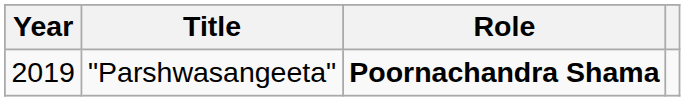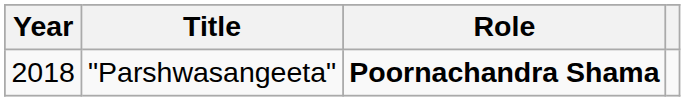 <table class="wikitable sortable">
 <tr>
 <th>Year</th>
 <th>Title</th>
 <th>Role</th>
 <th scope="col" class="unsortable"></th>
 </tr>
 <tr>
-<td>2019</td>
+<td>2018</td>
 <td>"Parshwasangeeta"</td>
 <td><strong>Poornachandra Shama</strong></td>
 <td></td>
 </tr>
 </table>
